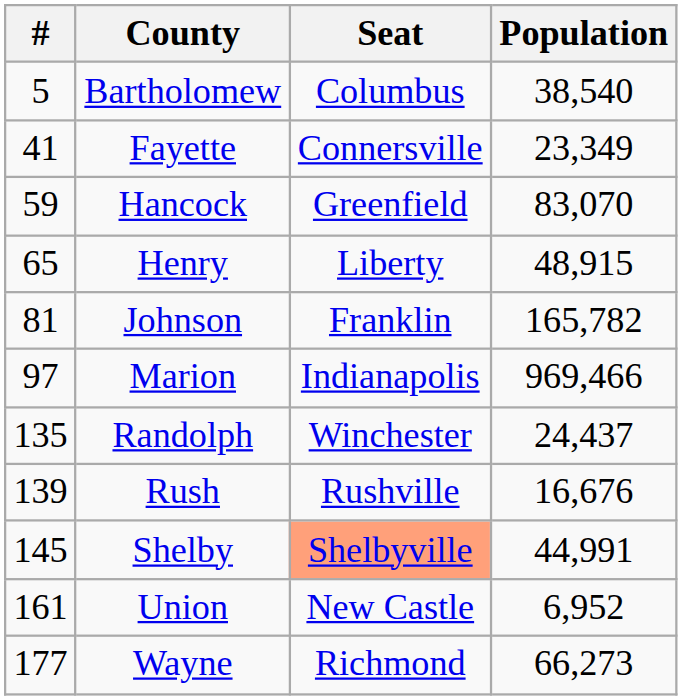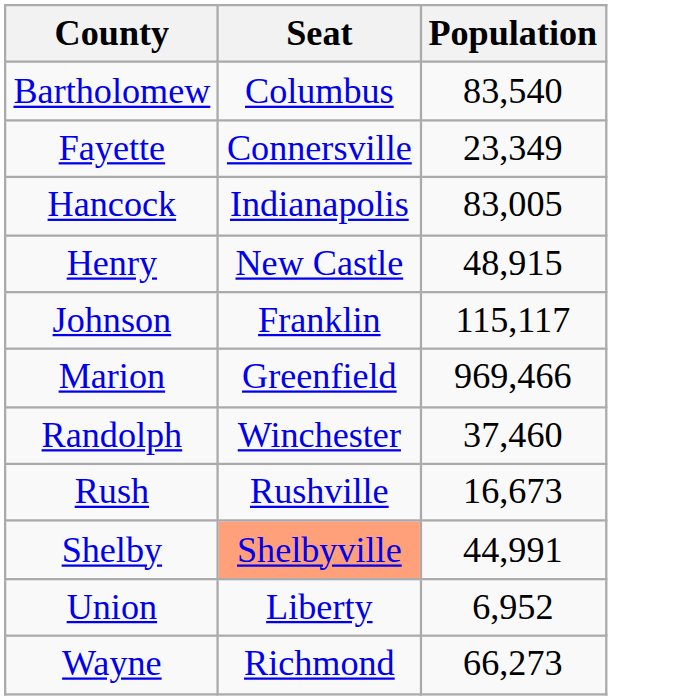 <table class="wikitable sortable" style="text-align:center;">
 <tr>
-<th>#</th>
 <th>County</th>
 <th>Seat</th>
 <th>Population</th>
 </tr>
 <tr>
-<td>5</td>
 <td><a href='#'>Bartholomew</a></td>
 <td><a href='#'>Columbus</a></td>
-<td>38,540</td>
+<td>83,540</td>
 </tr>
 <tr>
-<td>41</td>
 <td><a href='#'>Fayette</a></td>
 <td><a href='#'>Connersville</a></td>
 <td>23,349</td>
 </tr>
 <tr>
-<td>59</td>
 <td><a href='#'>Hancock</a></td>
-<td><a href='#'>Greenfield</a></td>
-<td>83,070</td>
+<td><a href='#'>Indianapolis</a></td>
+<td>83,005</td>
 </tr>
 <tr>
-<td>65</td>
 <td><a href='#'>Henry</a></td>
-<td><a href='#'>Liberty</a></td>
+<td><a href='#'>New Castle</a></td>
 <td>48,915</td>
 </tr>
 <tr>
-<td>81</td>
 <td><a href='#'>Johnson</a></td>
 <td><a href='#'>Franklin</a></td>
-<td>165,782</td>
+<td>115,117</td>
 </tr>
 <tr>
-<td>97</td>
 <td><a href='#'>Marion</a></td>
-<td><a href='#'>Indianapolis</a></td>
+<td><a href='#'>Greenfield</a></td>
 <td>969,466</td>
 </tr>
 <tr>
-<td>135</td>
 <td><a href='#'>Randolph</a></td>
 <td><a href='#'>Winchester</a></td>
-<td>24,437</td>
+<td>37,460</td>
 </tr>
 <tr>
-<td>139</td>
 <td><a href='#'>Rush</a></td>
 <td><a href='#'>Rushville</a></td>
-<td>16,676</td>
+<td>16,673</td>
 </tr>
 <tr>
-<td>145</td>
 <td><a href='#'>Shelby</a></td>
 <td style="background: lightsalmon;"><a href='#'>Shelbyville</a></td>
 <td>44,991</td>
 </tr>
 <tr>
-<td>161</td>
 <td><a href='#'>Union</a></td>
-<td><a href='#'>New Castle</a></td>
+<td><a href='#'>Liberty</a></td>
 <td>6,952</td>
 </tr>
 <tr>
-<td>177</td>
 <td><a href='#'>Wayne</a></td>
 <td><a href='#'>Richmond</a></td>
 <td>66,273</td>
 </tr>
 </table>
